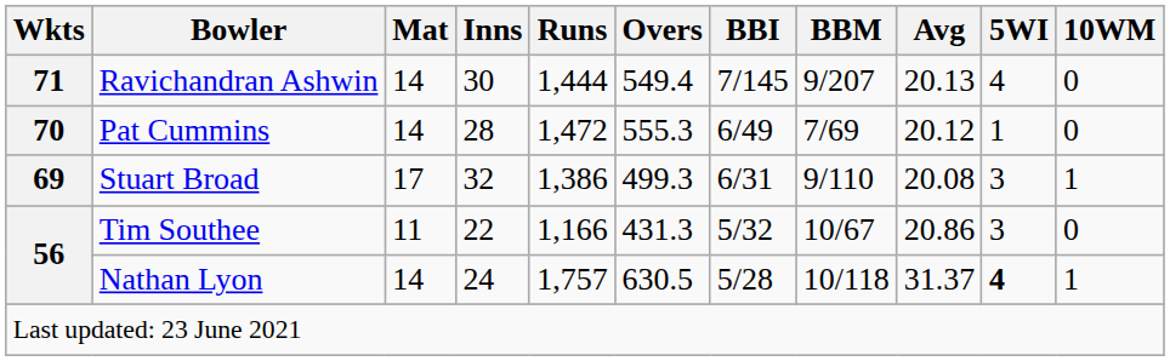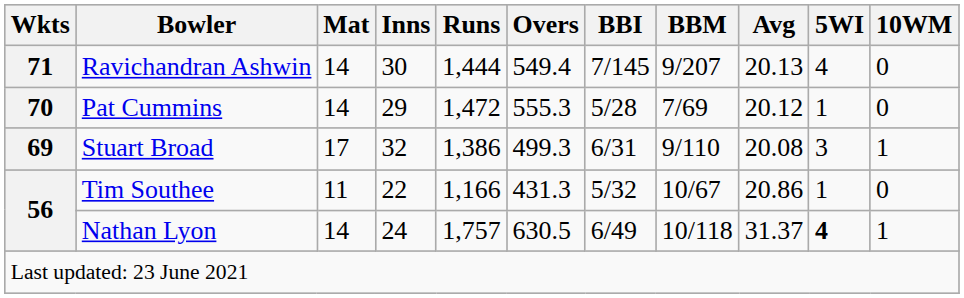 <table class="wikitable sortable">
 <tr>
 <th>Wkts</th>
 <th>Bowler</th>
 <th>Mat</th>
 <th>Inns</th>
 <th>Runs</th>
 <th>Overs</th>
 <th>BBI</th>
 <th>BBM</th>
 <th>Avg</th>
 <th>5WI</th>
 <th>10WM</th>
 </tr>
 <tr>
 <th>71</th>
 <td> <a href='#'>Ravichandran Ashwin</a></td>
 <td>14</td>
 <td>30</td>
 <td>1,444</td>
 <td>549.4</td>
 <td>7/145</td>
 <td>9/207</td>
 <td>20.13</td>
 <td>4</td>
 <td>0</td>
 </tr>
 <tr>
 <th>70</th>
 <td> <a href='#'>Pat Cummins</a></td>
 <td>14</td>
-<td>28</td>
+<td>29</td>
 <td>1,472</td>
 <td>555.3</td>
-<td>6/49</td>
+<td>5/28</td>
 <td>7/69</td>
 <td>20.12</td>
 <td>1</td>
 <td>0</td>
 </tr>
 <tr>
 <th>69</th>
 <td> <a href='#'>Stuart Broad</a></td>
 <td>17</td>
 <td>32</td>
 <td>1,386</td>
 <td>499.3</td>
 <td>6/31</td>
 <td>9/110</td>
 <td>20.08</td>
 <td>3</td>
 <td>1</td>
 </tr>
 <tr>
 <th rowspan=2>56</th>
 <td> <a href='#'>Tim Southee</a></td>
 <td>11</td>
 <td>22</td>
 <td>1,166</td>
 <td>431.3</td>
 <td>5/32</td>
 <td>10/67</td>
 <td>20.86</td>
-<td>3</td>
+<td>1</td>
 <td>0</td>
 </tr>
 <tr>
 <td> <a href='#'>Nathan Lyon</a></td>
 <td>14</td>
 <td>24</td>
 <td>1,757</td>
 <td>630.5</td>
-<td>5/28</td>
+<td>6/49</td>
 <td>10/118</td>
 <td>31.37</td>
 <td><strong>4</strong></td>
 <td>1</td>
 </tr>
 <tr class="sortbottom">
 <td colspan=11><small> Last updated: 23 June 2021</small></td>
 </tr>
 </table>
